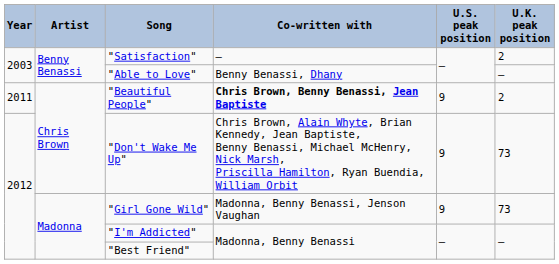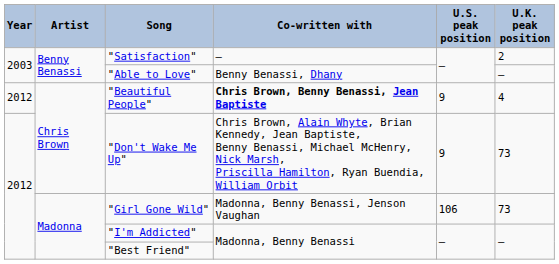 <table class="wikitable" style="font-size:90%">
 <tr style="text-align:center;">
 <th style="background:#B0C4DE;">Year</th>
 <th style="background:#B0C4DE;">Artist</th>
 <th style="background:#B0C4DE;">Song</th>
 <th style="background:#B0C4DE;">Co-written with</th>
 <th style="background:#B0C4DE;">U.S. peak<br> position</th>
 <th style="background:#B0C4DE;">U.K. peak<br> position</th>
 </tr>
 <tr>
 <td rowspan="2">2003</td>
 <td rowspan="2"><a href='#'>Benny Benassi</a></td>
 <td>"<a href='#'>Satisfaction</a>"</td>
 <td>—</td>
 <td rowspan="2">—</td>
 <td>2</td>
 </tr>
 <tr>
 <td>"<a href='#'>Able to Love</a>"</td>
 <td>Benny Benassi, <a href='#'>Dhany</a></td>
 <td>—</td>
 </tr>
 <tr>
-<td>2011</td>
+<td>2012</td>
 <td rowspan="2"><a href='#'>Chris Brown</a></td>
 <td>"<a href='#'>Beautiful People</a>"</td>
 <td><strong>Chris Brown, Benny Benassi, <a href='#'>Jean Baptiste</a></strong></td>
 <td>9</td>
-<td>2</td>
+<td>4</td>
 </tr>
 <tr>
 <td rowspan="4">2012</td>
 <td>"<a href='#'>Don't Wake Me Up</a>"</td>
 <td>Chris Brown, <a href='#'>Alain Whyte</a>, Brian Kennedy, Jean Baptiste,<br> Benny Benassi, Michael McHenry, <a href='#'>Nick Marsh</a>,<br> <a href='#'>Priscilla Hamilton</a>, Ryan Buendia, <a href='#'>William Orbit</a></td>
 <td>9</td>
 <td>73</td>
 </tr>
 <tr>
 <td rowspan="3"><a href='#'>Madonna</a></td>
 <td>"<a href='#'>Girl Gone Wild</a>"</td>
 <td>Madonna, Benny Benassi, Jenson Vaughan</td>
-<td>9</td>
+<td>106</td>
 <td>73</td>
 </tr>
 <tr>
 <td>"<a href='#'>I'm Addicted</a>"</td>
 <td rowspan="2">Madonna, Benny Benassi</td>
 <td rowspan="2">—</td>
 <td rowspan="2">—</td>
 </tr>
 <tr>
 <td>"Best Friend"</td>
 </tr>
 </table>
